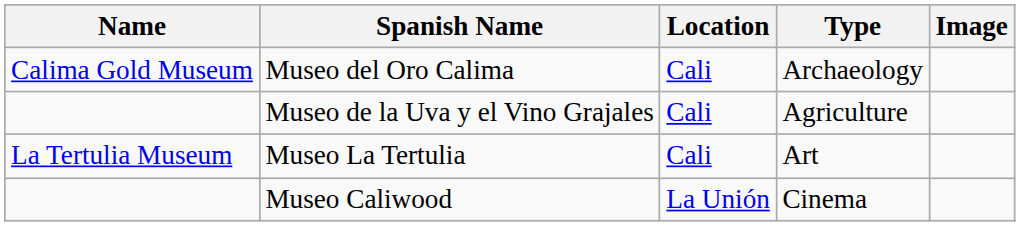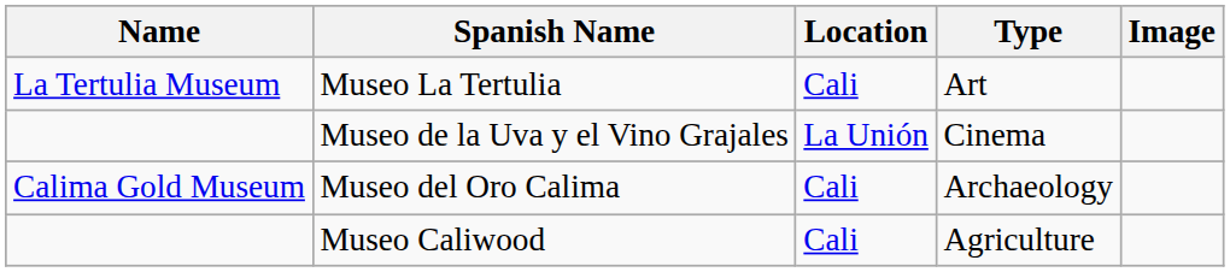 <table class="wikitable sortable">
 <tr>
 <th>Name</th>
 <th>Spanish Name</th>
 <th>Location</th>
 <th>Type</th>
 <th>Image</th>
+</tr>
+<tr>
+<td><a href='#'>La Tertulia Museum</a></td>
+<td>Museo La Tertulia</td>
+<td><a href='#'>Cali</a></td>
+<td>Art</td>
+<td></td>
+</tr>
+<tr>
+<td></td>
+<td>Museo de la Uva y el Vino Grajales</td>
+<td><a href='#'>La Unión</a></td>
+<td>Cinema</td>
+<td></td>
 </tr>
 <tr>
 <td><a href='#'>Calima Gold Museum</a></td>
 <td>Museo del Oro Calima</td>
 <td><a href='#'>Cali</a></td>
 <td>Archaeology</td>
 <td></td>
 </tr>
 <tr>
 <td></td>
-<td>Museo de la Uva y el Vino Grajales</td>
+<td>Museo Caliwood</td>
 <td><a href='#'>Cali</a></td>
 <td>Agriculture</td>
 <td></td>
 </tr>
-<tr>
-<td><a href='#'>La Tertulia Museum</a></td>
-<td>Museo La Tertulia</td>
-<td><a href='#'>Cali</a></td>
-<td>Art</td>
-<td></td>
-</tr>
-<tr>
-<td></td>
-<td>Museo Caliwood</td>
-<td><a href='#'>La Unión</a></td>
-<td>Cinema</td>
-<td></td>
-</tr>
 </table>
